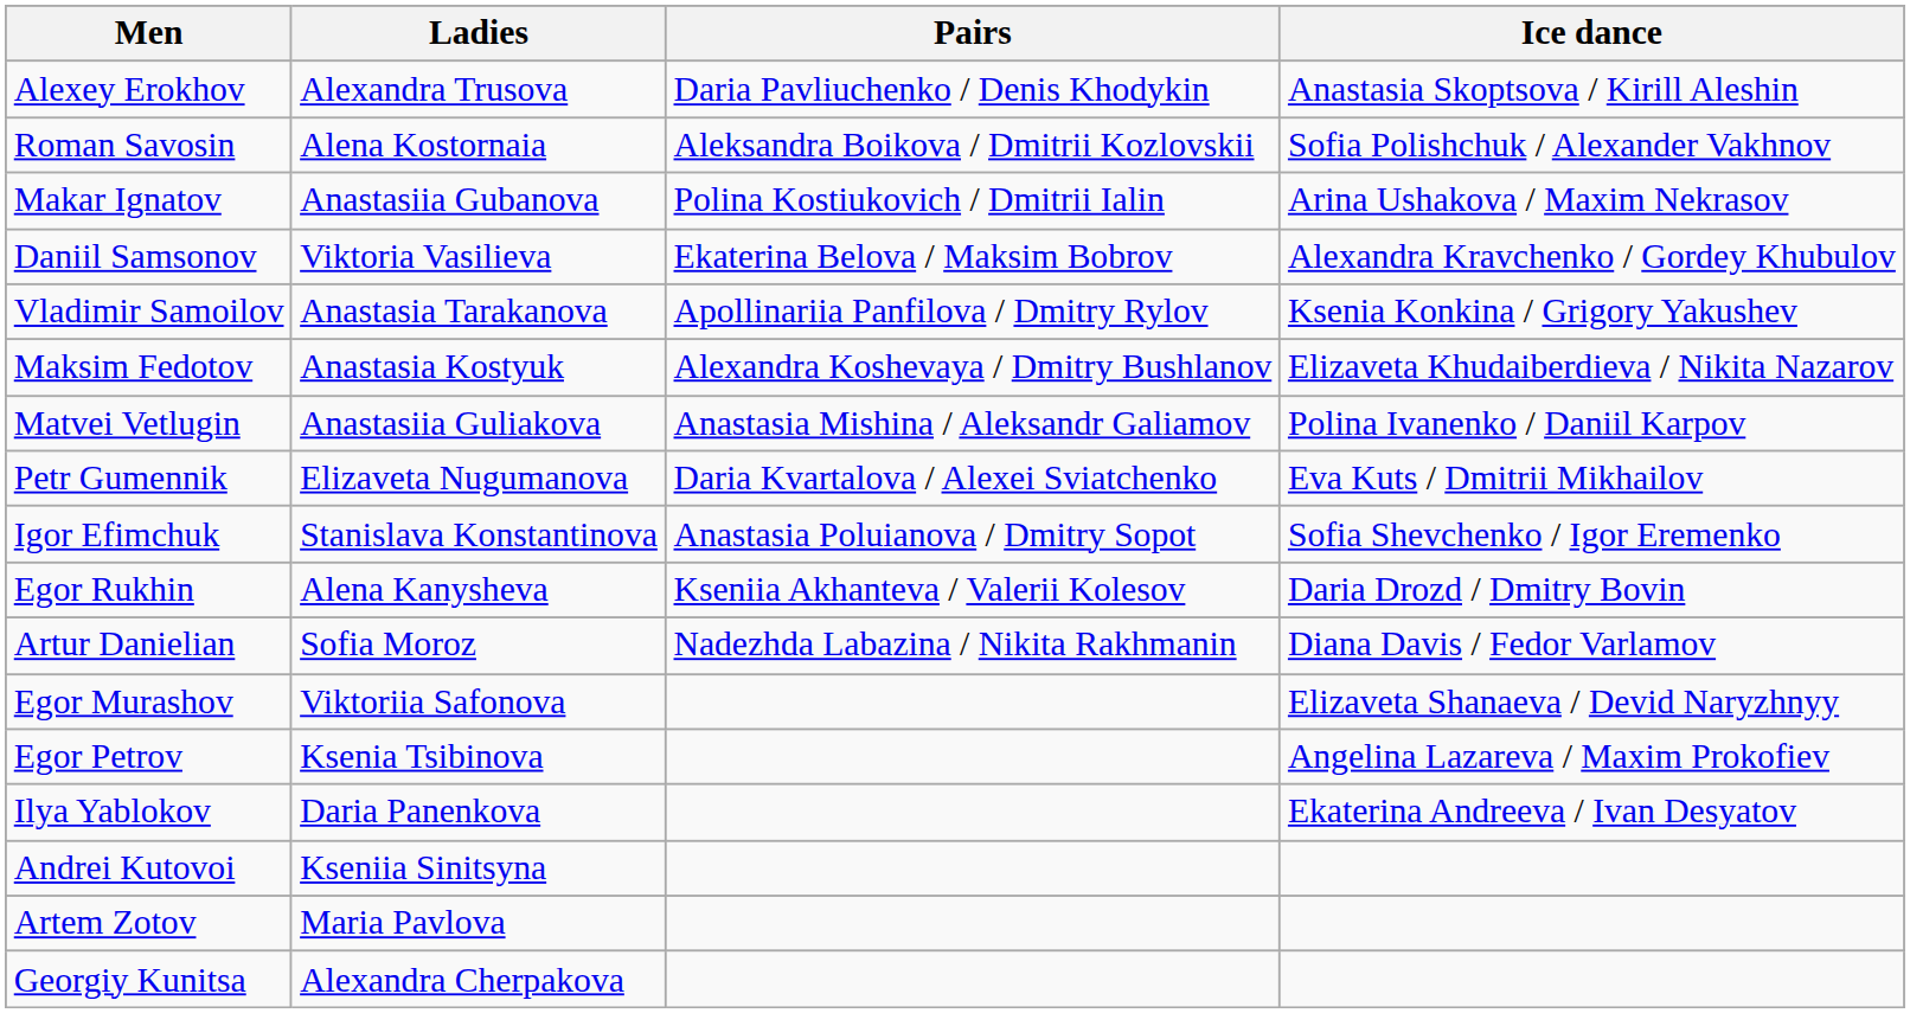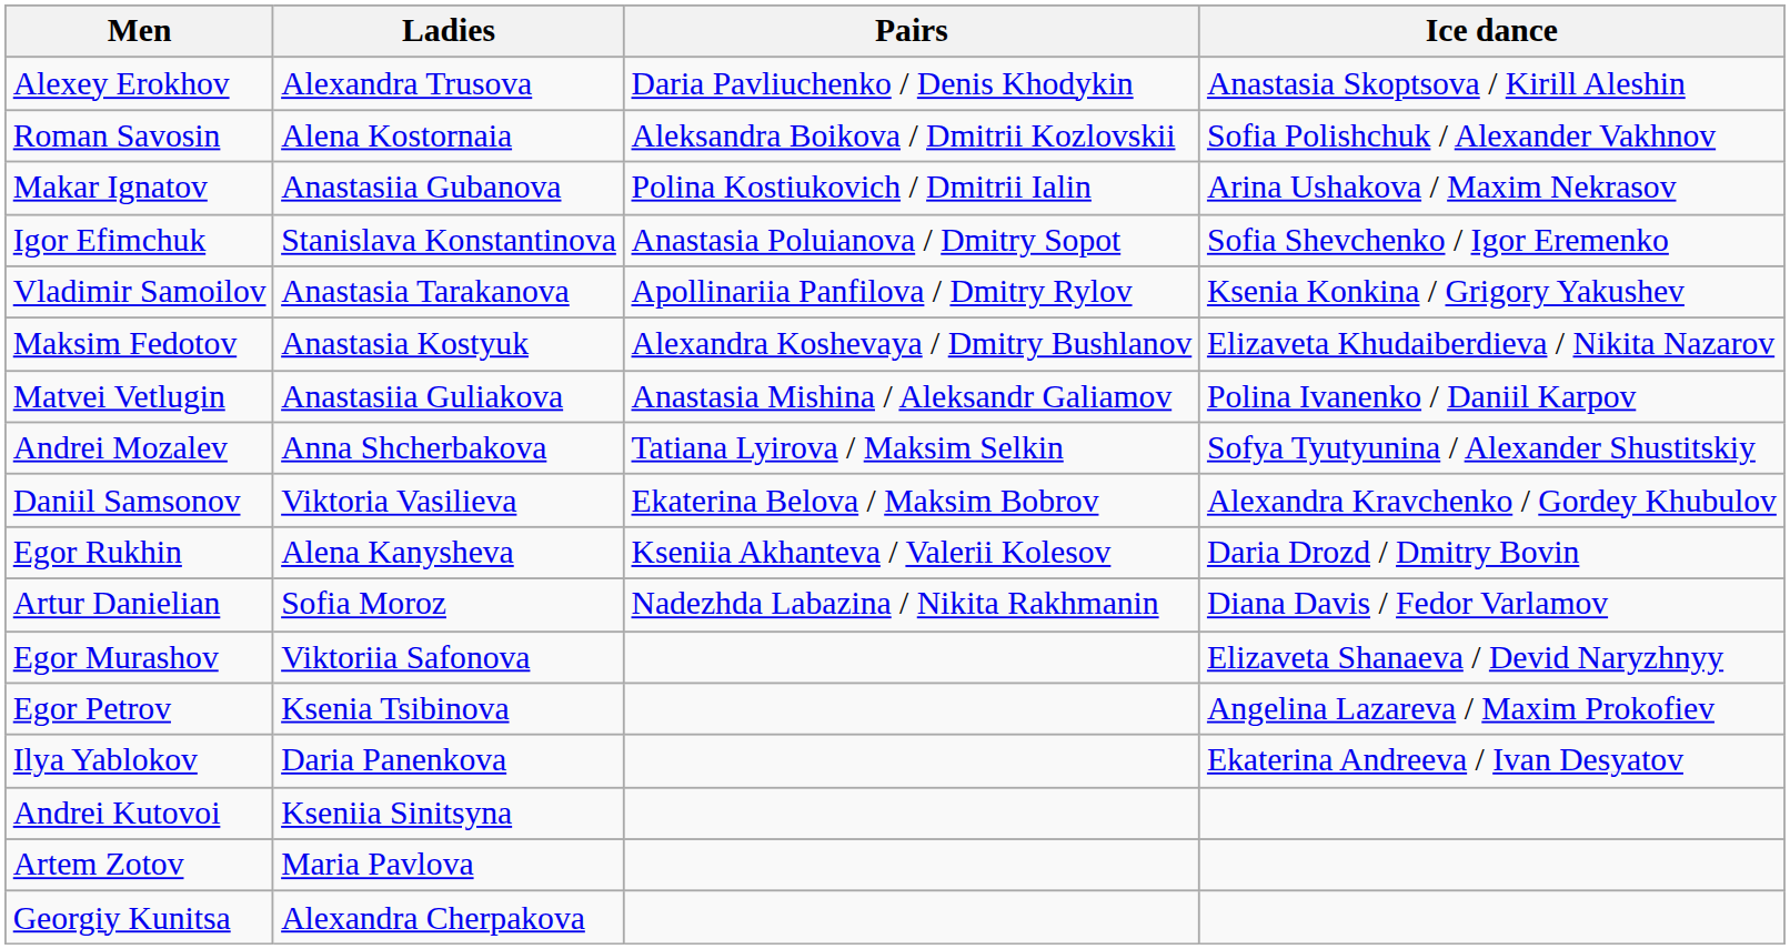 <table class="wikitable">
 <tr>
 <th>Men</th>
 <th>Ladies</th>
 <th>Pairs</th>
 <th>Ice dance</th>
 </tr>
 <tr>
 <td><a href='#'>Alexey Erokhov</a></td>
 <td><a href='#'>Alexandra Trusova</a></td>
 <td><a href='#'>Daria Pavliuchenko</a> / <a href='#'>Denis Khodykin</a></td>
 <td><a href='#'>Anastasia Skoptsova</a> / <a href='#'>Kirill Aleshin</a></td>
 </tr>
 <tr>
 <td><a href='#'>Roman Savosin</a></td>
 <td><a href='#'>Alena Kostornaia</a></td>
 <td><a href='#'>Aleksandra Boikova</a> / <a href='#'>Dmitrii Kozlovskii</a></td>
 <td><a href='#'>Sofia Polishchuk</a> / <a href='#'>Alexander Vakhnov</a></td>
 </tr>
 <tr>
 <td><a href='#'>Makar Ignatov</a></td>
 <td><a href='#'>Anastasiia Gubanova</a></td>
 <td><a href='#'>Polina Kostiukovich</a> / <a href='#'>Dmitrii Ialin</a></td>
 <td><a href='#'>Arina Ushakova</a> / <a href='#'>Maxim Nekrasov</a></td>
 </tr>
 <tr>
-<td><a href='#'>Daniil Samsonov</a></td>
-<td><a href='#'>Viktoria Vasilieva</a></td>
-<td><a href='#'>Ekaterina Belova</a> / <a href='#'>Maksim Bobrov</a></td>
-<td><a href='#'>Alexandra Kravchenko</a> / <a href='#'>Gordey Khubulov</a></td>
+<td><a href='#'>Igor Efimchuk</a></td>
+<td><a href='#'>Stanislava Konstantinova</a></td>
+<td><a href='#'>Anastasia Poluianova</a> / <a href='#'>Dmitry Sopot</a></td>
+<td><a href='#'>Sofia Shevchenko</a> / <a href='#'>Igor Eremenko</a></td>
 </tr>
 <tr>
 <td><a href='#'>Vladimir Samoilov</a></td>
 <td><a href='#'>Anastasia Tarakanova</a></td>
 <td><a href='#'>Apollinariia Panfilova</a> / <a href='#'>Dmitry Rylov</a></td>
 <td><a href='#'>Ksenia Konkina</a> / <a href='#'>Grigory Yakushev</a></td>
 </tr>
 <tr>
 <td><a href='#'>Maksim Fedotov</a></td>
 <td><a href='#'>Anastasia Kostyuk</a></td>
 <td><a href='#'>Alexandra Koshevaya</a> / <a href='#'>Dmitry Bushlanov</a></td>
 <td><a href='#'>Elizaveta Khudaiberdieva</a> / <a href='#'>Nikita Nazarov</a></td>
 </tr>
 <tr>
 <td><a href='#'>Matvei Vetlugin</a></td>
 <td><a href='#'>Anastasiia Guliakova</a></td>
 <td><a href='#'>Anastasia Mishina</a> / <a href='#'>Aleksandr Galiamov</a></td>
 <td><a href='#'>Polina Ivanenko</a> / <a href='#'>Daniil Karpov</a></td>
 </tr>
 <tr>
-<td><a href='#'>Petr Gumennik</a></td>
-<td><a href='#'>Elizaveta Nugumanova</a></td>
-<td><a href='#'>Daria Kvartalova</a> / <a href='#'>Alexei Sviatchenko</a></td>
-<td><a href='#'>Eva Kuts</a> / <a href='#'>Dmitrii Mikhailov</a></td>
+<td><a href='#'>Andrei Mozalev</a></td>
+<td><a href='#'>Anna Shcherbakova</a></td>
+<td><a href='#'>Tatiana Lyirova</a> / <a href='#'>Maksim Selkin</a></td>
+<td><a href='#'>Sofya Tyutyunina</a> / <a href='#'>Alexander Shustitskiy</a></td>
 </tr>
 <tr>
-<td><a href='#'>Igor Efimchuk</a></td>
-<td><a href='#'>Stanislava Konstantinova</a></td>
-<td><a href='#'>Anastasia Poluianova</a> / <a href='#'>Dmitry Sopot</a></td>
-<td><a href='#'>Sofia Shevchenko</a> / <a href='#'>Igor Eremenko</a></td>
+<td><a href='#'>Daniil Samsonov</a></td>
+<td><a href='#'>Viktoria Vasilieva</a></td>
+<td><a href='#'>Ekaterina Belova</a> / <a href='#'>Maksim Bobrov</a></td>
+<td><a href='#'>Alexandra Kravchenko</a> / <a href='#'>Gordey Khubulov</a></td>
 </tr>
 <tr>
 <td><a href='#'>Egor Rukhin</a></td>
 <td><a href='#'>Alena Kanysheva</a></td>
 <td><a href='#'>Kseniia Akhanteva</a> / <a href='#'>Valerii Kolesov</a></td>
 <td><a href='#'>Daria Drozd</a> / <a href='#'>Dmitry Bovin</a></td>
 </tr>
 <tr>
 <td><a href='#'>Artur Danielian</a></td>
 <td><a href='#'>Sofia Moroz</a></td>
 <td><a href='#'>Nadezhda Labazina</a> / <a href='#'>Nikita Rakhmanin</a></td>
 <td><a href='#'>Diana Davis</a> / <a href='#'>Fedor Varlamov</a></td>
 </tr>
 <tr>
 <td><a href='#'>Egor Murashov</a></td>
 <td><a href='#'>Viktoriia Safonova</a></td>
 <td></td>
 <td><a href='#'>Elizaveta Shanaeva</a> / <a href='#'>Devid Naryzhnyy</a></td>
 </tr>
 <tr>
 <td><a href='#'>Egor Petrov</a></td>
 <td><a href='#'>Ksenia Tsibinova</a></td>
 <td></td>
 <td><a href='#'>Angelina Lazareva</a> / <a href='#'>Maxim Prokofiev</a></td>
 </tr>
 <tr>
 <td><a href='#'>Ilya Yablokov</a></td>
 <td><a href='#'>Daria Panenkova</a></td>
 <td></td>
 <td><a href='#'>Ekaterina Andreeva</a> / <a href='#'>Ivan Desyatov</a></td>
 </tr>
 <tr>
 <td><a href='#'>Andrei Kutovoi</a></td>
 <td><a href='#'>Kseniia Sinitsyna</a></td>
 <td></td>
 <td></td>
 </tr>
 <tr>
 <td><a href='#'>Artem Zotov</a></td>
 <td><a href='#'>Maria Pavlova</a></td>
 <td></td>
 <td></td>
 </tr>
 <tr>
 <td><a href='#'>Georgiy Kunitsa</a></td>
 <td><a href='#'>Alexandra Cherpakova</a></td>
 <td></td>
 <td></td>
 </tr>
 </table>
